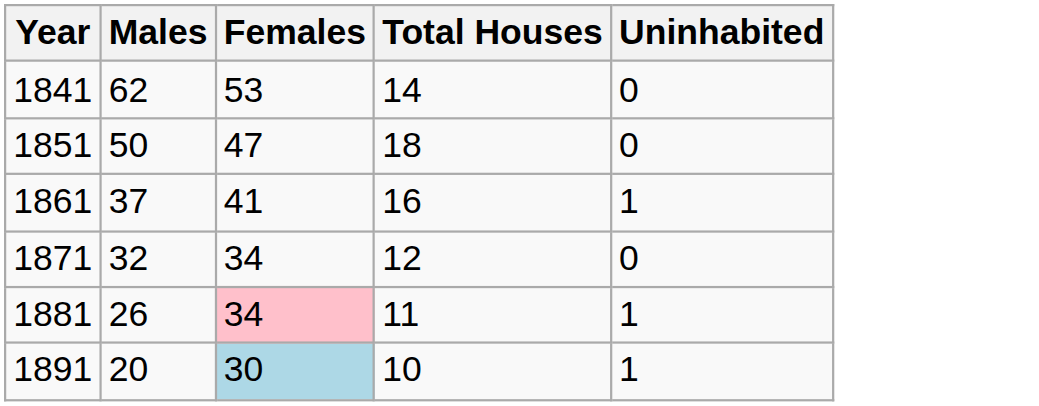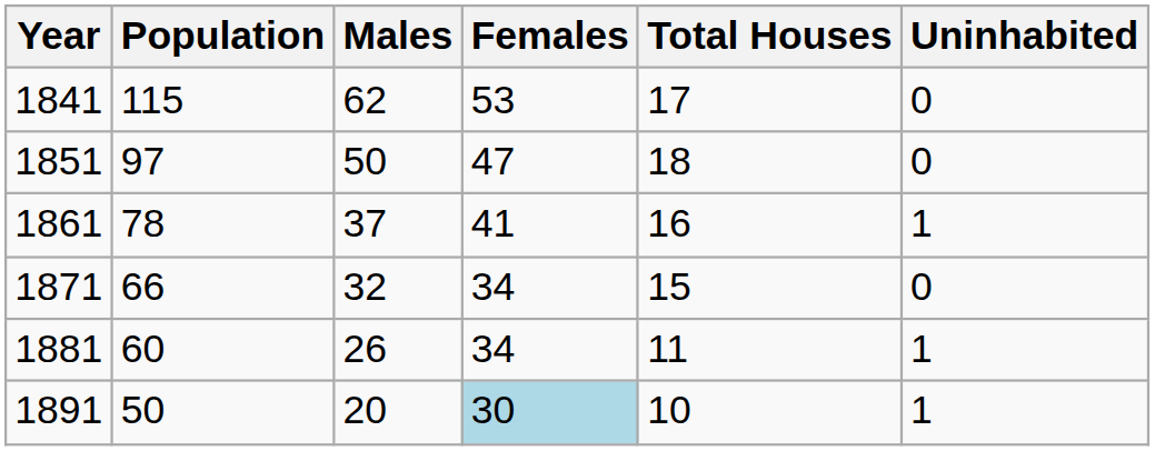 <table class="wikitable">
 <tr>
 <th>Year</th>
+<th>Population</th>
 <th>Males</th>
 <th>Females</th>
 <th>Total Houses</th>
 <th>Uninhabited</th>
 </tr>
 <tr>
 <td>1841</td>
+<td>115</td>
 <td>62</td>
 <td>53</td>
-<td>14</td>
+<td>17</td>
 <td>0</td>
 </tr>
 <tr>
 <td>1851</td>
+<td>97</td>
 <td>50</td>
 <td>47</td>
 <td>18</td>
 <td>0</td>
 </tr>
 <tr>
 <td>1861</td>
+<td>78</td>
 <td>37</td>
 <td>41</td>
 <td>16</td>
 <td>1</td>
 </tr>
 <tr>
 <td>1871</td>
+<td>66</td>
 <td>32</td>
 <td>34</td>
-<td>12</td>
+<td>15</td>
 <td>0</td>
 </tr>
 <tr>
 <td>1881</td>
+<td>60</td>
 <td>26</td>
-<td style="background: pink;">34</td>
+<td>34</td>
 <td>11</td>
 <td>1</td>
 </tr>
 <tr>
 <td>1891</td>
+<td>50</td>
 <td>20</td>
 <td style="background: lightblue;">30</td>
 <td>10</td>
 <td>1</td>
 </tr>
 </table>
